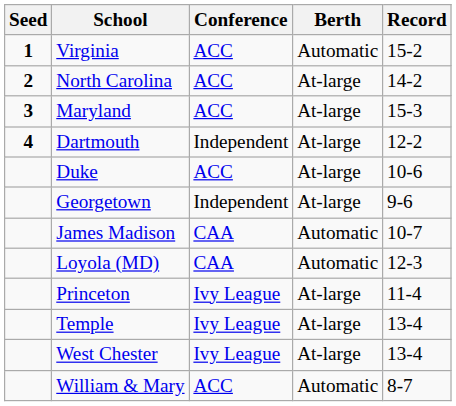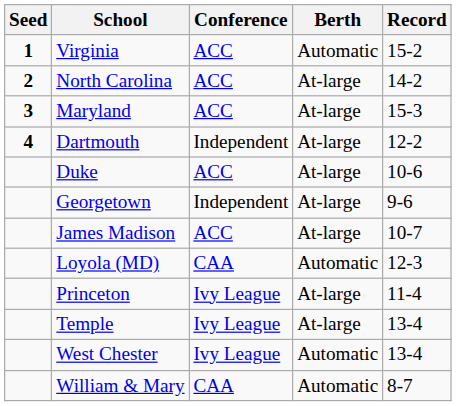 <table class="wikitable sortable">
 <tr>
 <th>Seed</th>
 <th>School</th>
 <th>Conference</th>
 <th>Berth</th>
 <th>Record</th>
 </tr>
 <tr>
 <td align=center><strong>1</strong></td>
 <td><a href='#'>Virginia</a></td>
 <td><a href='#'>ACC</a></td>
 <td>Automatic</td>
 <td>15-2</td>
 </tr>
 <tr>
 <td align=center><strong>2</strong></td>
 <td><a href='#'>North Carolina</a></td>
 <td><a href='#'>ACC</a></td>
 <td>At-large</td>
 <td>14-2</td>
 </tr>
 <tr>
 <td align=center><strong>3</strong></td>
 <td><a href='#'>Maryland</a></td>
 <td><a href='#'>ACC</a></td>
 <td>At-large</td>
 <td>15-3</td>
 </tr>
 <tr>
 <td align=center><strong>4</strong></td>
 <td><a href='#'>Dartmouth</a></td>
 <td>Independent</td>
 <td>At-large</td>
 <td>12-2</td>
 </tr>
 <tr>
 <td></td>
 <td><a href='#'>Duke</a></td>
 <td><a href='#'>ACC</a></td>
 <td>At-large</td>
 <td>10-6</td>
 </tr>
 <tr>
 <td></td>
 <td><a href='#'>Georgetown</a></td>
 <td>Independent</td>
 <td>At-large</td>
 <td>9-6</td>
 </tr>
 <tr>
 <td></td>
 <td><a href='#'>James Madison</a></td>
-<td><a href='#'>CAA</a></td>
-<td>Automatic</td>
+<td><a href='#'>ACC</a></td>
+<td>At-large</td>
 <td>10-7</td>
 </tr>
 <tr>
 <td></td>
 <td><a href='#'>Loyola (MD)</a></td>
 <td><a href='#'>CAA</a></td>
 <td>Automatic</td>
 <td>12-3</td>
 </tr>
 <tr>
 <td></td>
 <td><a href='#'>Princeton</a></td>
 <td><a href='#'>Ivy League</a></td>
 <td>At-large</td>
 <td>11-4</td>
 </tr>
 <tr>
 <td></td>
 <td><a href='#'>Temple</a></td>
 <td><a href='#'>Ivy League</a></td>
 <td>At-large</td>
 <td>13-4</td>
 </tr>
 <tr>
 <td></td>
 <td><a href='#'>West Chester</a></td>
 <td><a href='#'>Ivy League</a></td>
-<td>At-large</td>
+<td>Automatic</td>
 <td>13-4</td>
 </tr>
 <tr>
 <td></td>
 <td><a href='#'>William & Mary</a></td>
-<td><a href='#'>ACC</a></td>
+<td><a href='#'>CAA</a></td>
 <td>Automatic</td>
 <td>8-7</td>
 </tr>
 </table>
